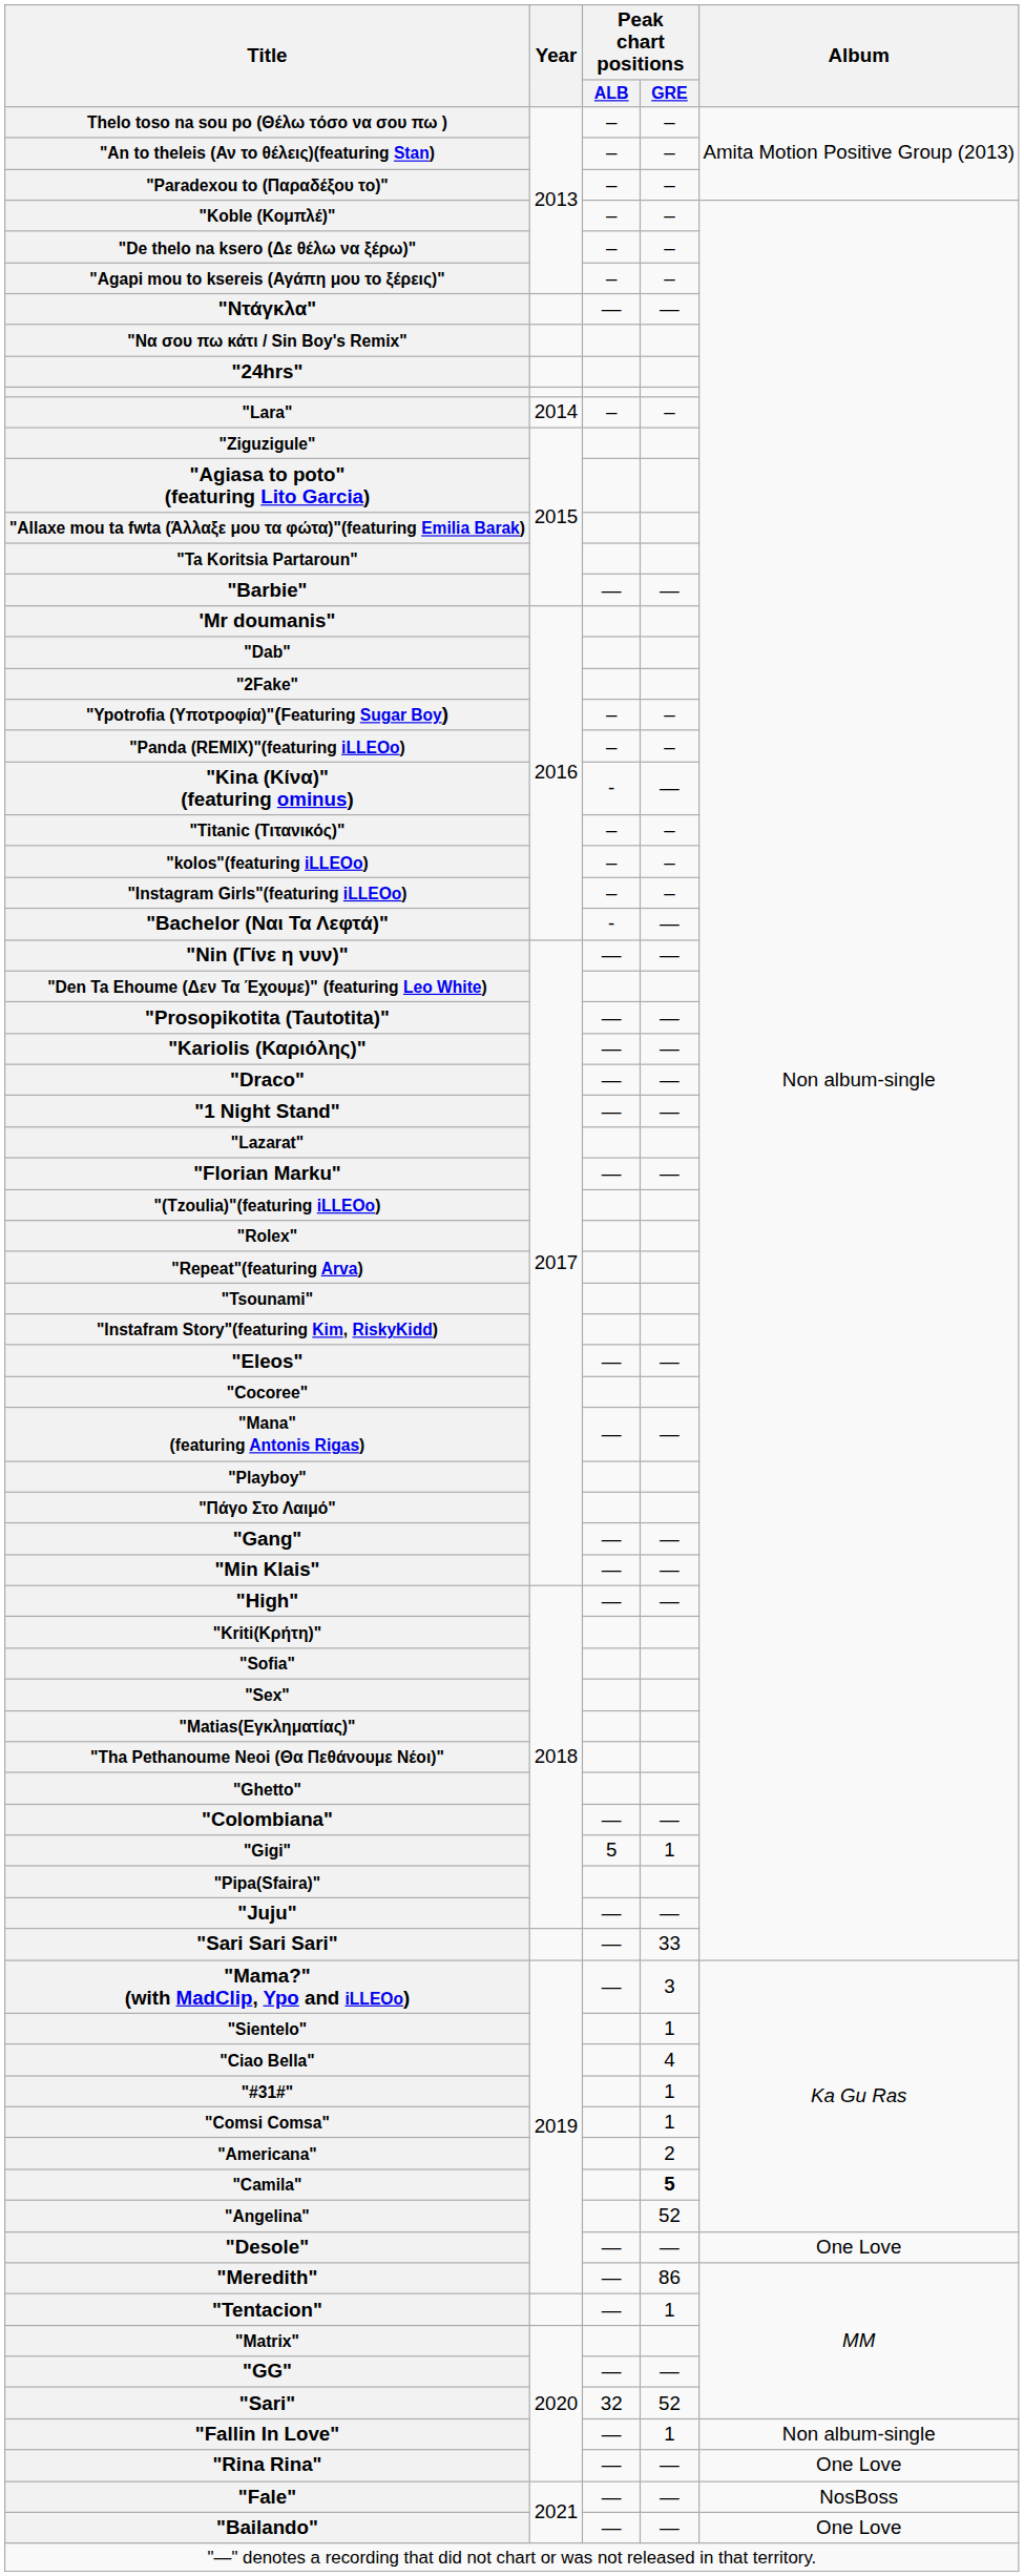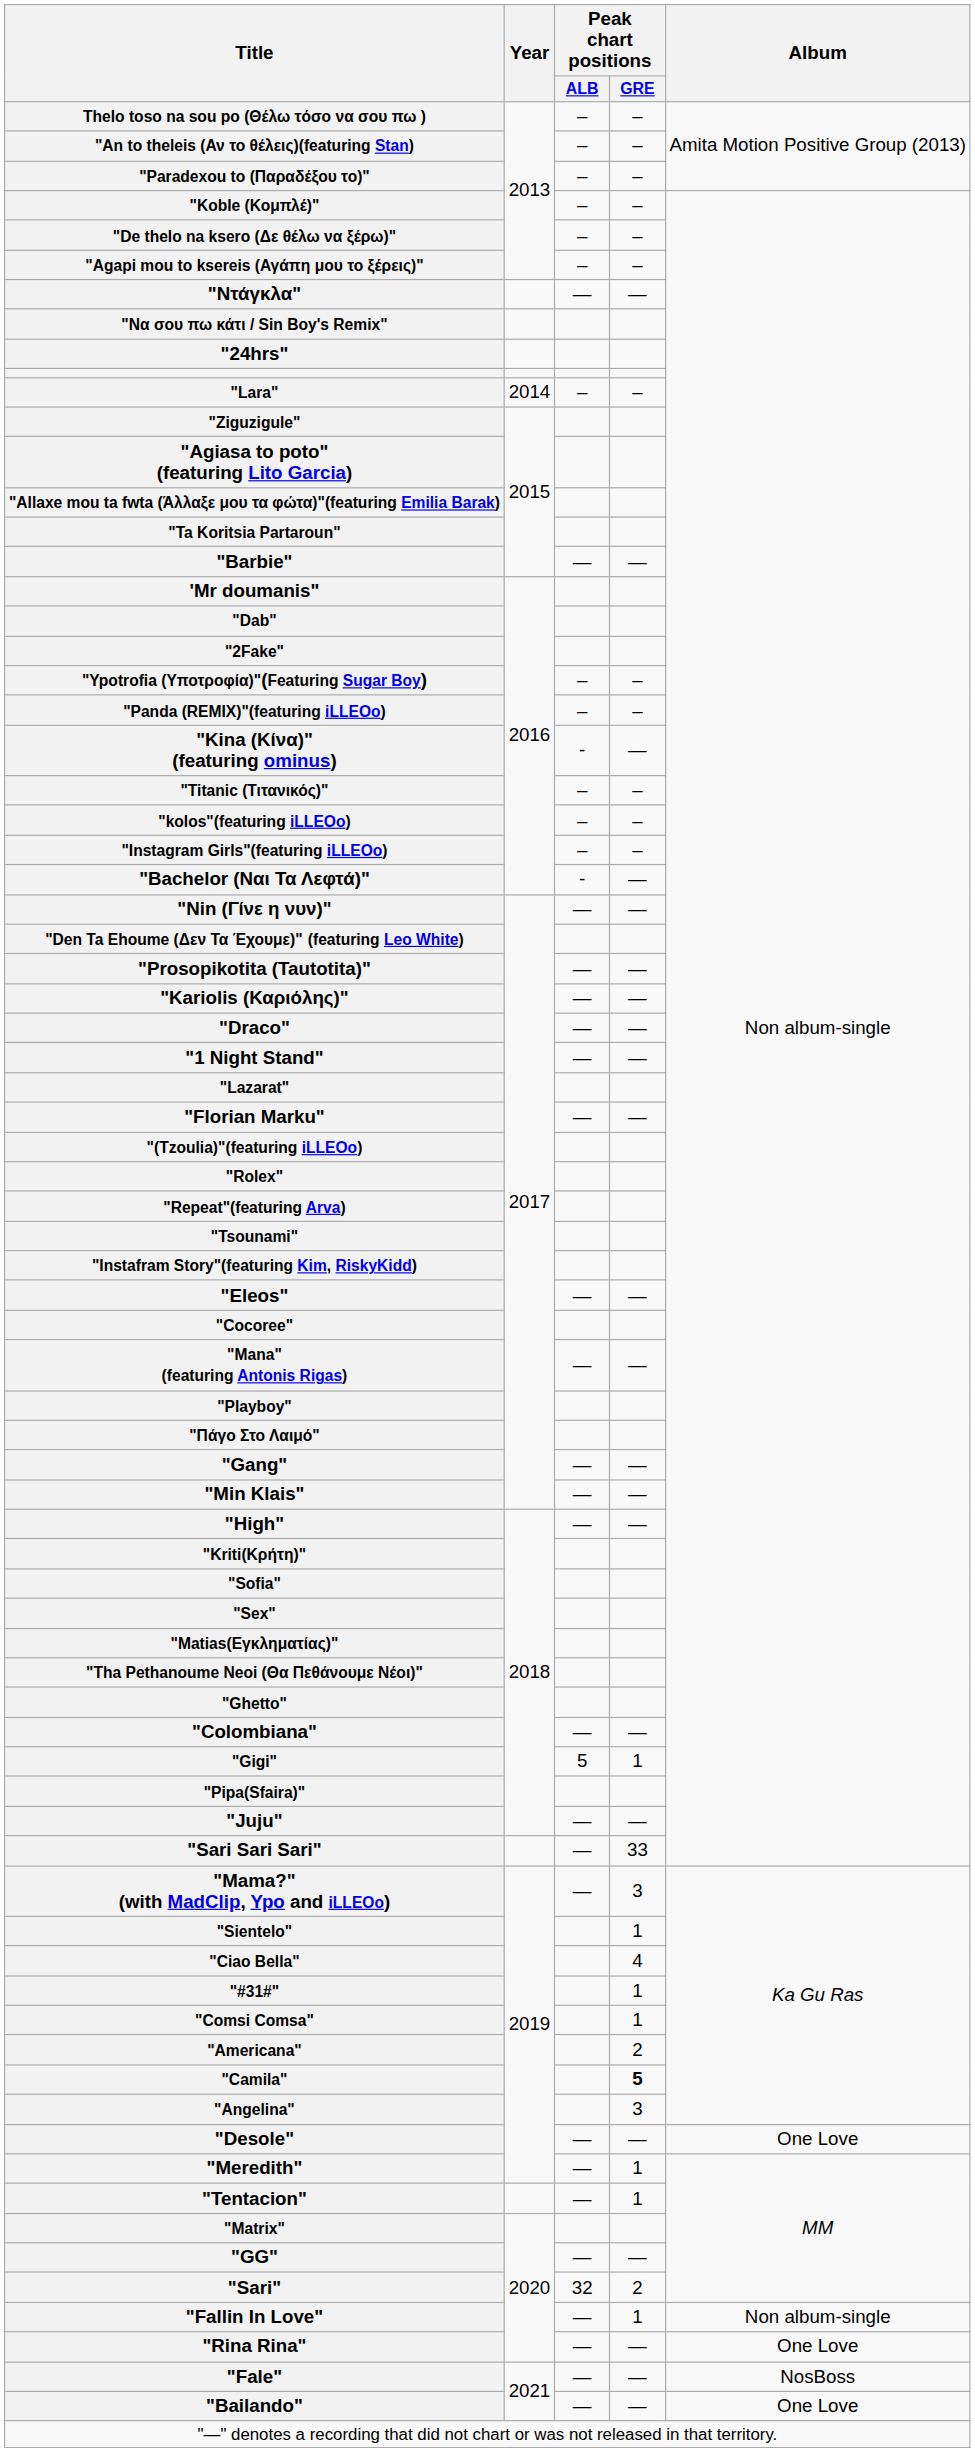 <table class="wikitable plainrowheaders" style="text-align:center;">
 <tr>
 <th scope="col" rowspan="2">Title</th>
 <th scope="col" rowspan="2">Year</th>
 <th scope="col" colspan="2">Peak<br>chart<br>positions</th>
 <th scope="col" rowspan="2">Album</th>
 </tr>
 <tr>
 <th style="width:3em; font-size:85%;"><a href='#'>ALB</a><br></th>
 <th style="width:3em; font-size:85%;"><a href='#'>GRE</a><br></th>
 </tr>
 <tr>
 <th><small>Thelo toso na sou po (Θέλω τόσο να σου πω )</small></th>
 <td rowspan="6">2013</td>
 <td>–</td>
 <td>–</td>
 <td rowspan="3">Amita Motion Positive Group (2013)</td>
 </tr>
 <tr>
 <th><small>"An to theleis (Αν το θέλεις)</small><small>(featuring <a href='#'>Stan</a>)</small></th>
 <td>–</td>
 <td>–</td>
 </tr>
 <tr>
 <th><small>"Paradexou to (Παραδέξου το)"</small></th>
 <td>–</td>
 <td>–</td>
 </tr>
 <tr>
 <th><small>"Koble (Κομπλέ)"</small></th>
 <td>–</td>
 <td>–</td>
 <td rowspan="55">Non album-single</td>
 </tr>
 <tr>
 <th><small>"De thelo na ksero (Δε θέλω να ξέρω)"</small></th>
 <td>–</td>
 <td>–</td>
 </tr>
 <tr>
 <th><small>"Agapi mou to ksereis (Αγάπη μου το ξέρεις)"</small></th>
 <td>–</td>
 <td>–</td>
 </tr>
 <tr>
 <th scope="row">"Ντάγκλα"</th>
 <td></td>
 <td>—</td>
 <td>—</td>
 </tr>
 <tr>
 <th><small>"Να σου πω κάτι / Sin Boy's Remix"</small></th>
 <td></td>
 <td></td>
 <td></td>
 </tr>
 <tr>
 <th>"24hrs"</th>
 <td></td>
 <td></td>
 <td></td>
 </tr>
 <tr>
 <th></th>
 <td></td>
 <td></td>
 <td></td>
 </tr>
 <tr>
 <th><small>"Lara"</small></th>
 <td>2014</td>
 <td>–</td>
 <td>–</td>
 </tr>
 <tr>
 <th><small>"Ziguzigule"</small></th>
 <td rowspan="5">2015</td>
 <td></td>
 <td></td>
 </tr>
 <tr>
 <th>"Agiasa to poto"<br>(featuring <a href='#'>Lito Garcia</a>)</th>
 <td></td>
 <td></td>
 </tr>
 <tr>
 <th><small>"Allaxe mou ta fwta (Άλλαξε μου τα φώτα)"</small><small>(featuring <a href='#'>Emilia Barak</a>)</small></th>
 <td></td>
 <td></td>
 </tr>
 <tr>
 <th><small>"Ta Koritsia Partaroun"</small></th>
 <td></td>
 <td></td>
 </tr>
 <tr>
 <th scope="row">"Barbie"<br></th>
 <td>—</td>
 <td>—</td>
 </tr>
 <tr>
 <th>'Mr doumanis"</th>
 <td rowspan="10">2016</td>
 <td></td>
 <td></td>
 </tr>
 <tr>
 <th><small>"Dab"</small></th>
 <td></td>
 <td></td>
 </tr>
 <tr>
 <th><small>"2Fake"</small></th>
 <td></td>
 <td></td>
 </tr>
 <tr>
 <th><small>"Ypotrofia (Υποτροφία)"</small>(<small>Featuring <a href='#'>Sugar Boy</a></small>)</th>
 <td>–</td>
 <td>–</td>
 </tr>
 <tr>
 <th><small>"Panda (REMIX)"</small><small>(featuring <a href='#'>iLLEOo</a>)</small></th>
 <td>–</td>
 <td>–</td>
 </tr>
 <tr>
 <th scope="row">"Kina (Κίνα)"<br>(featuring <a href='#'>ominus</a>)</th>
 <td>-</td>
 <td>—</td>
 </tr>
 <tr>
 <th><small>"Titanic (Τιτανικός)"</small></th>
 <td>–</td>
 <td>–</td>
 </tr>
 <tr>
 <th><small>"kolos"</small><small>(featuring <a href='#'>iLLEOo</a>)</small></th>
 <td>–</td>
 <td>–</td>
 </tr>
 <tr>
 <th><small>"Instagram Girls"</small><small>(featuring <a href='#'>iLLEOo</a>)</small></th>
 <td>–</td>
 <td>–</td>
 </tr>
 <tr>
 <th scope="row">"Bachelor (Ναι Τα Λεφτά)"</th>
 <td>-</td>
 <td>—</td>
 </tr>
 <tr>
 <th scope="row">"Nin (Γίνε η νυν)"</th>
 <td rowspan="20">2017</td>
 <td>—</td>
 <td>—</td>
 </tr>
 <tr>
 <th><small>"Den Ta Ehoume (Δεν Τα Έχουμε)"</small> <small>(featuring <a href='#'>Leo White</a>)</small></th>
 <td></td>
 <td></td>
 </tr>
 <tr>
 <th scope="row">"Prosopikotita (Tautotita)"</th>
 <td>—</td>
 <td>—</td>
 </tr>
 <tr>
 <th scope="row">"Kariolis (Καριόλης)"</th>
 <td>—</td>
 <td>—</td>
 </tr>
 <tr>
 <th scope="row">"Draco"</th>
 <td>—</td>
 <td>—</td>
 </tr>
 <tr>
 <th scope="row">"1 Night Stand"<br></th>
 <td>—</td>
 <td>—</td>
 </tr>
 <tr>
 <th><small>"Lazarat"</small></th>
 <td></td>
 <td></td>
 </tr>
 <tr>
 <th scope="row">"Florian Marku"</th>
 <td>—</td>
 <td>—</td>
 </tr>
 <tr>
 <th><small>"(Tzoulia)"</small><small>(featuring <a href='#'>iLLEOo</a>)</small></th>
 <td></td>
 <td></td>
 </tr>
 <tr>
 <th><small>"Rolex"</small></th>
 <td></td>
 <td></td>
 </tr>
 <tr>
 <th><small>"Repeat"</small><small>(featuring <a href='#'>Arva</a>)</small></th>
 <td></td>
 <td></td>
 </tr>
 <tr>
 <th><small>"Tsounami"</small></th>
 <td></td>
 <td></td>
 </tr>
 <tr>
 <th><small>"Instafram Story"</small><small>(featuring <a href='#'>Kim</a>, <a href='#'>RiskyKidd</a>)</small></th>
 <td></td>
 <td></td>
 </tr>
 <tr>
 <th scope="row">"Eleos"<br></th>
 <td>—</td>
 <td>—</td>
 </tr>
 <tr>
 <th><small>"Cocoree"</small></th>
 <td></td>
 <td></td>
 </tr>
 <tr>
 <th scope="row"><small>"Mana"</small><br><small>(featuring <a href='#'>Antonis Rigas</a>)</small></th>
 <td>—</td>
 <td>—</td>
 </tr>
 <tr>
 <th><small>"Playboy"</small></th>
 <td></td>
 <td></td>
 </tr>
 <tr>
 <th><small>"Πάγο Στο Λαιμό"<br></small></th>
 <td></td>
 <td></td>
 </tr>
 <tr>
 <th scope="row">"Gang"</th>
 <td>—</td>
 <td>—</td>
 </tr>
 <tr>
 <th scope="row">"Min Klais"<br></th>
 <td>—</td>
 <td>—</td>
 </tr>
 <tr>
 <th scope="row">"High"</th>
 <td rowspan="11">2018</td>
 <td>—</td>
 <td>—</td>
 </tr>
 <tr>
 <th><small>"Kriti(Κρήτη)"</small></th>
 <td></td>
 <td></td>
 </tr>
 <tr>
 <th><small>"Sofia"</small></th>
 <td></td>
 <td></td>
 </tr>
 <tr>
 <th><small>"Sex"</small></th>
 <td></td>
 <td></td>
 </tr>
 <tr>
 <th><small>"Matias(Εγκληματίας)"</small></th>
 <td></td>
 <td></td>
 </tr>
 <tr>
 <th><small>"Tha Pethanoume Neoi (Θα Πεθάνουμε Νέοι)"</small></th>
 <td></td>
 <td></td>
 </tr>
 <tr>
 <th><small>"Ghetto"<br></small></th>
 <td></td>
 <td></td>
 </tr>
 <tr>
 <th scope="row">"Colombiana"<br></th>
 <td>—</td>
 <td>—</td>
 </tr>
 <tr>
 <th><small>"Gigi"<br></small></th>
 <td>5</td>
 <td>1</td>
 </tr>
 <tr>
 <th><small>"Pipa(Sfaira)"</small></th>
 <td></td>
 <td></td>
 </tr>
 <tr>
 <th scope="row">"Juju"<br></th>
 <td>—</td>
 <td>—</td>
 </tr>
 <tr>
 <th scope="row">"Sari Sari Sari"</th>
 <td></td>
 <td>—</td>
 <td>33</td>
 </tr>
 <tr>
 <th scope="row">"Mama?"<br>(with <a href='#'>MadClip</a>, <a href='#'>Ypo</a> and <small><a href='#'>iLLEOo</a></small>)</th>
 <td rowspan="10">2019</td>
 <td>—</td>
 <td>3</td>
 <td rowspan="8"><em>Ka Gu Ras</em></td>
 </tr>
 <tr>
 <th><small>"Sientelo"</small></th>
 <td></td>
 <td>1</td>
 </tr>
 <tr>
 <th><small>"Ciao Bella"<br></small></th>
 <td></td>
 <td>4</td>
 </tr>
 <tr>
 <th><small>"#31#"</small></th>
 <td></td>
 <td>1</td>
 </tr>
 <tr>
 <th><small>"Comsi Comsa"</small></th>
 <td></td>
 <td>1</td>
 </tr>
 <tr>
 <th><small>"Americana"<br></small></th>
 <td></td>
 <td>2</td>
 </tr>
 <tr>
 <th><small>"Camila"</small></th>
 <td></td>
 <td><strong>5</strong></td>
 </tr>
 <tr>
 <th><small>"Angelina"<br></small></th>
 <td></td>
-<td>52</td>
+<td>3</td>
 </tr>
 <tr>
 <th scope="row">"Desole"</th>
 <td>—</td>
 <td>—</td>
 <td>One Love</td>
 </tr>
 <tr>
 <th scope="row">"Meredith"<br></th>
 <td>—</td>
-<td>86</td>
+<td>1</td>
 <td rowspan="5"><em>MM</em></td>
 </tr>
 <tr>
 <th scope="row">"Tentacion"<br></th>
 <td></td>
 <td>—</td>
 <td>1</td>
 </tr>
 <tr>
 <th><small>"Matrix"</small><small></small></th>
 <td rowspan="5">2020</td>
 <td></td>
 <td></td>
 </tr>
 <tr>
 <th scope="row">"GG"<br></th>
 <td>—</td>
 <td>—</td>
 </tr>
 <tr>
 <th scope="row">"Sari"<br></th>
 <td>32</td>
-<td>52</td>
+<td>2</td>
 </tr>
 <tr>
 <th scope="row">"Fallin In Love"<br></th>
 <td>—</td>
 <td>1</td>
 <td>Non album-single</td>
 </tr>
 <tr>
 <th scope="row">"Rina Rina"</th>
 <td>—</td>
 <td>—</td>
 <td>One Love</td>
 </tr>
 <tr>
 <th scope="row">"Fale"</th>
 <td rowspan="2">2021</td>
 <td>—</td>
 <td>—</td>
 <td>NosBoss</td>
 </tr>
 <tr>
 <th scope="row">"Bailando"</th>
 <td>—</td>
 <td>—</td>
 <td>One Love</td>
 </tr>
 <tr>
 <td colspan="10" style="font-size:90%">"—" denotes a recording that did not chart or was not released in that territory.</td>
 </tr>
 </table>
